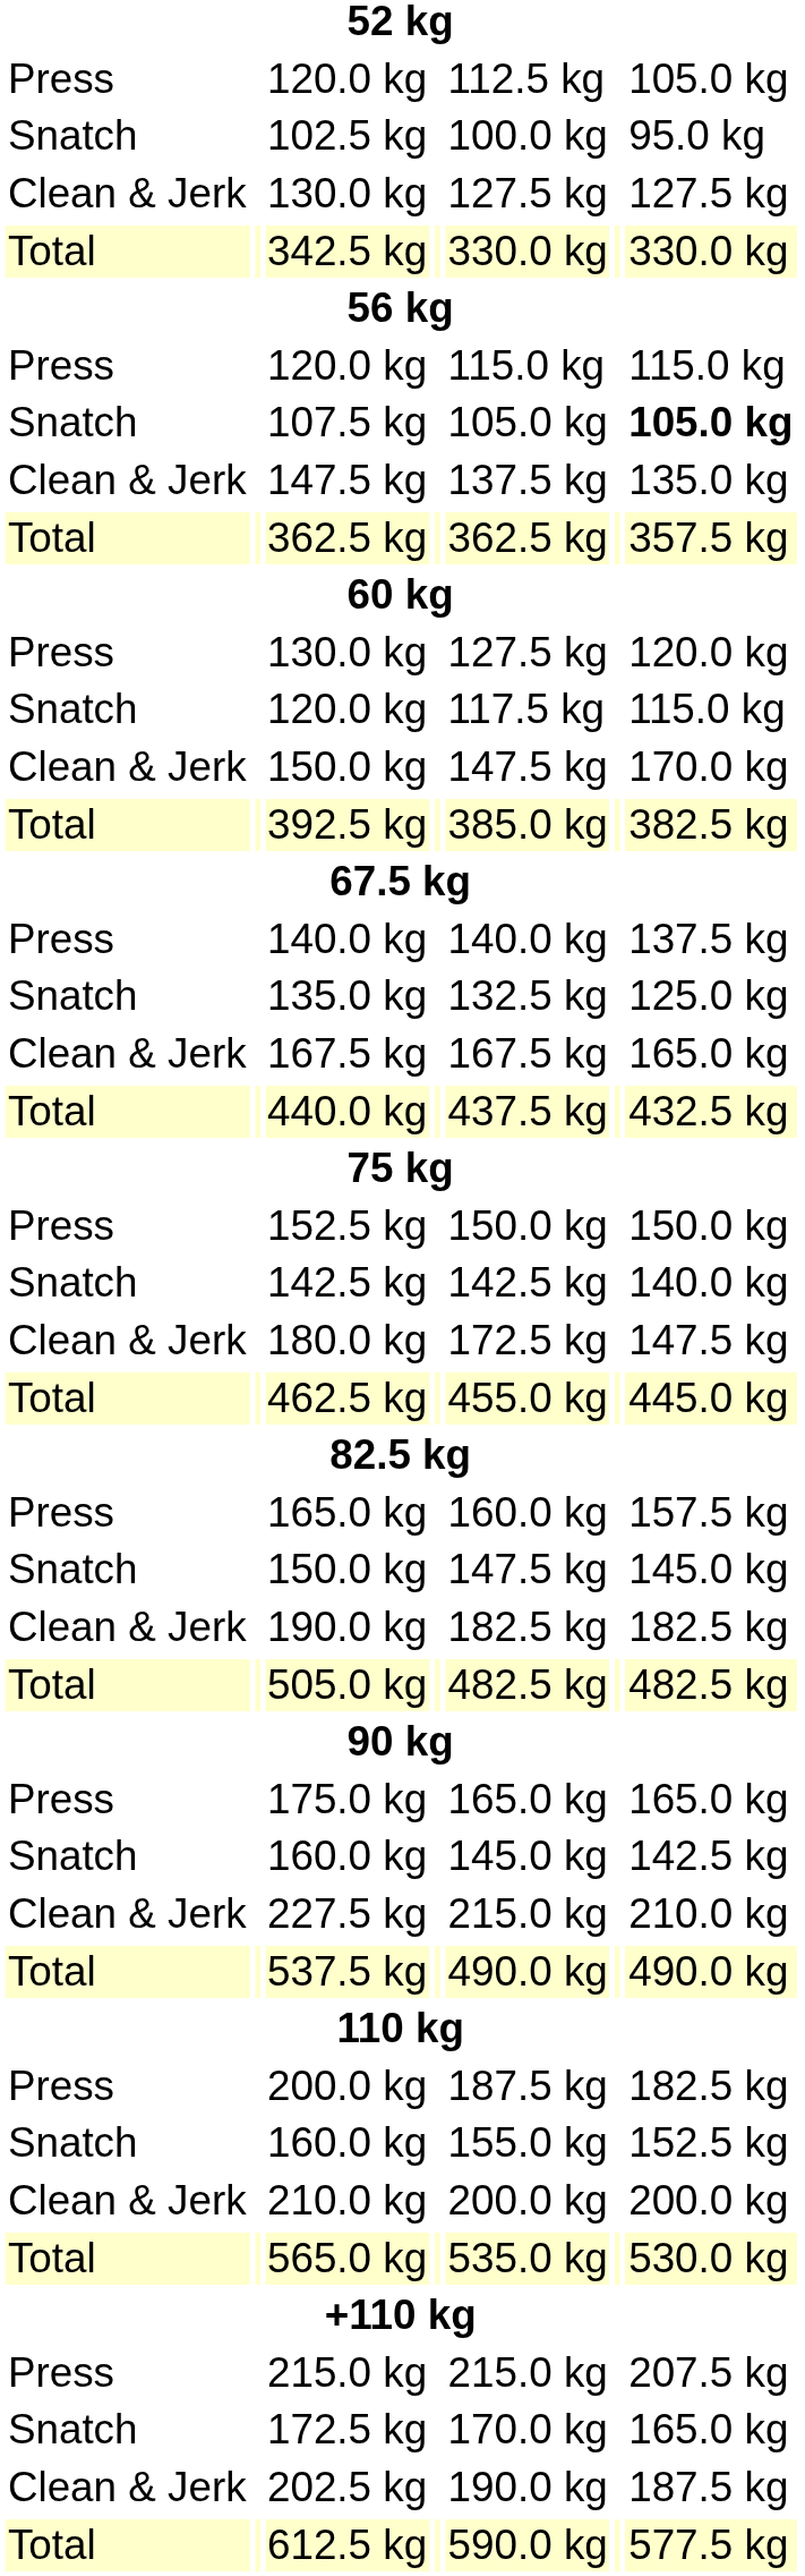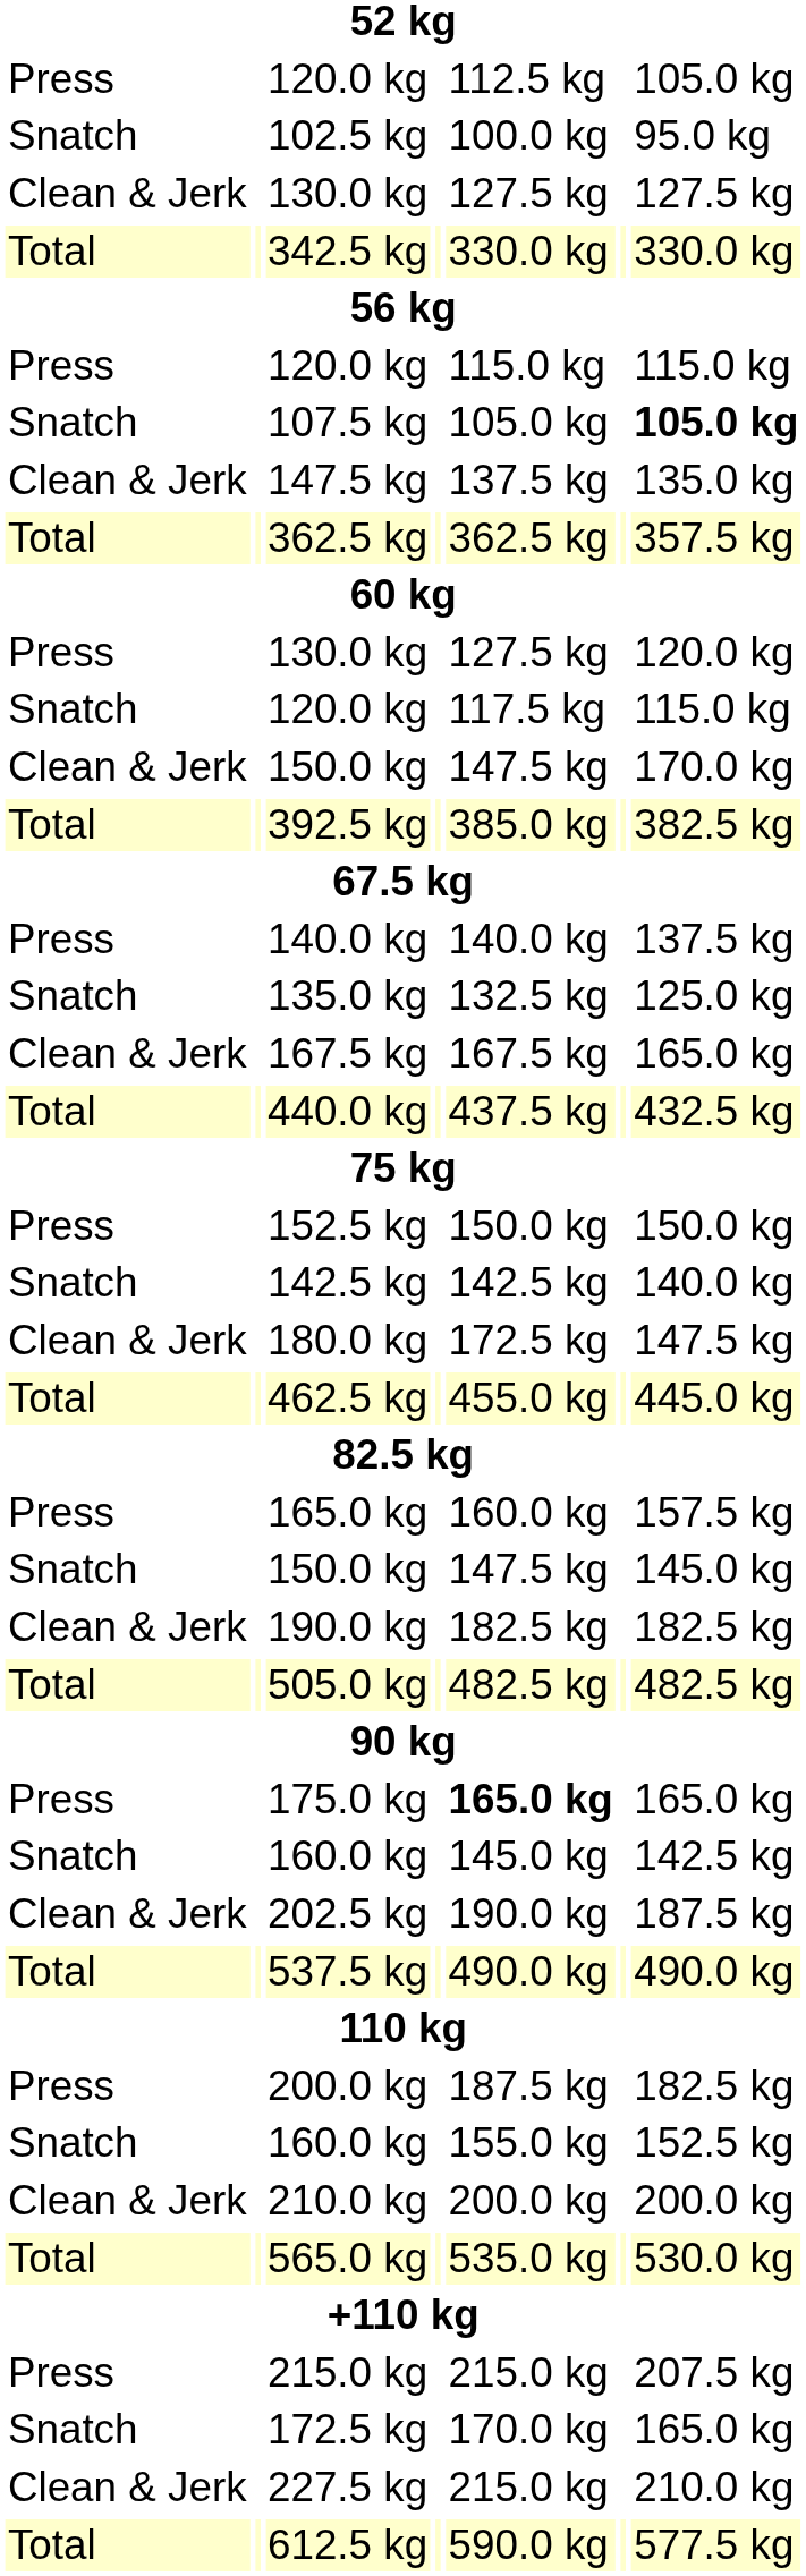 <table>
 <tr>
 <th colspan=7>52 kg</th>
 </tr>
 <tr>
 <td>Press</td>
 <td><s></s></td>
 <td>120.0 kg</td>
 <td></td>
 <td>112.5 kg</td>
 <td><s></s></td>
 <td>105.0 kg</td>
 </tr>
 <tr>
 <td>Snatch</td>
 <td><s></s></td>
 <td>102.5 kg</td>
 <td><s></s></td>
 <td>100.0 kg</td>
 <td></td>
 <td>95.0 kg</td>
 </tr>
 <tr>
 <td>Clean & Jerk</td>
 <td></td>
 <td>130.0 kg</td>
 <td></td>
 <td>127.5 kg</td>
 <td><s></s></td>
 <td>127.5 kg</td>
 </tr>
 <tr bgcolor=#ffffcc>
 <td>Total</td>
 <td><s></s></td>
 <td>342.5 kg<br></td>
 <td><s></s></td>
 <td>330.0 kg</td>
 <td><s></s></td>
 <td>330.0 kg</td>
 </tr>
 <tr>
 <th colspan=7>56 kg</th>
 </tr>
 <tr>
 <td>Press</td>
 <td><s></s></td>
 <td>120.0 kg</td>
 <td></td>
 <td>115.0 kg</td>
 <td></td>
 <td>115.0 kg</td>
 </tr>
 <tr>
 <td>Snatch</td>
 <td><s></s></td>
 <td>107.5 kg</td>
 <td></td>
 <td>105.0 kg</td>
 <td><s></s></td>
 <td><strong>105.0 kg</strong></td>
 </tr>
 <tr>
 <td>Clean & Jerk</td>
 <td></td>
 <td>147.5 kg</td>
 <td><s></s></td>
 <td>137.5 kg</td>
 <td></td>
 <td>135.0 kg</td>
 </tr>
 <tr bgcolor=#ffffcc>
 <td>Total</td>
 <td></td>
 <td>362.5 kg</td>
 <td><s></s></td>
 <td>362.5 kg</td>
 <td><s></s></td>
 <td>357.5 kg</td>
 </tr>
 <tr>
 <th colspan=7>60 kg</th>
 </tr>
 <tr>
 <td>Press</td>
 <td></td>
 <td>130.0 kg</td>
 <td><s></s></td>
 <td>127.5 kg</td>
 <td><s></s></td>
 <td>120.0 kg</td>
 </tr>
 <tr>
 <td>Snatch</td>
 <td><s></s></td>
 <td>120.0 kg</td>
 <td><s></s></td>
 <td>117.5 kg</td>
 <td><s></s></td>
 <td>115.0 kg</td>
 </tr>
 <tr>
 <td>Clean & Jerk</td>
 <td><s></s></td>
 <td>150.0 kg</td>
 <td><s></s></td>
 <td>147.5 kg</td>
 <td></td>
 <td>170.0 kg</td>
 </tr>
 <tr bgcolor=#ffffcc>
 <td>Total</td>
 <td><s></s></td>
 <td>392.5 kg</td>
 <td><s></s></td>
 <td>385.0 kg</td>
 <td><s></s></td>
 <td>382.5 kg</td>
 </tr>
 <tr>
 <th colspan=7>67.5 kg</th>
 </tr>
 <tr>
 <td>Press</td>
 <td><s></s></td>
 <td>140.0 kg</td>
 <td></td>
 <td>140.0 kg</td>
 <td></td>
 <td>137.5 kg</td>
 </tr>
 <tr>
 <td>Snatch</td>
 <td></td>
 <td>135.0 kg</td>
 <td></td>
 <td>132.5 kg</td>
 <td></td>
 <td>125.0 kg</td>
 </tr>
 <tr>
 <td>Clean & Jerk</td>
 <td><s></s></td>
 <td>167.5 kg</td>
 <td></td>
 <td>167.5 kg</td>
 <td></td>
 <td>165.0 kg</td>
 </tr>
 <tr bgcolor=#ffffcc>
 <td>Total</td>
 <td></td>
 <td>440.0 kg</td>
 <td></td>
 <td>437.5 kg</td>
 <td><s></s></td>
 <td>432.5 kg</td>
 </tr>
 <tr>
 <th colspan=7>75 kg</th>
 </tr>
 <tr>
 <td>Press</td>
 <td></td>
 <td>152.5 kg</td>
 <td></td>
 <td>150.0 kg</td>
 <td></td>
 <td>150.0 kg</td>
 </tr>
 <tr>
 <td>Snatch</td>
 <td></td>
 <td>142.5 kg</td>
 <td></td>
 <td>142.5 kg</td>
 <td></td>
 <td>140.0 kg</td>
 </tr>
 <tr>
 <td>Clean & Jerk</td>
 <td></td>
 <td>180.0 kg</td>
 <td></td>
 <td>172.5 kg</td>
 <td></td>
 <td>147.5 kg</td>
 </tr>
 <tr bgcolor=#ffffcc>
 <td>Total</td>
 <td></td>
 <td>462.5 kg</td>
 <td></td>
 <td>455.0 kg</td>
 <td></td>
 <td>445.0 kg</td>
 </tr>
 <tr>
 <th colspan=7>82.5 kg</th>
 </tr>
 <tr>
 <td>Press</td>
 <td></td>
 <td>165.0 kg</td>
 <td></td>
 <td>160.0 kg</td>
 <td></td>
 <td>157.5 kg</td>
 </tr>
 <tr>
 <td>Snatch</td>
 <td></td>
 <td>150.0 kg</td>
 <td></td>
 <td>147.5 kg</td>
 <td></td>
 <td>145.0 kg</td>
 </tr>
 <tr>
 <td>Clean & Jerk</td>
 <td></td>
 <td>190.0 kg</td>
 <td></td>
 <td>182.5 kg</td>
 <td></td>
 <td>182.5 kg</td>
 </tr>
 <tr bgcolor=#ffffcc>
 <td>Total</td>
 <td></td>
 <td>505.0 kg<br></td>
 <td></td>
 <td>482.5 kg</td>
 <td></td>
 <td>482.5 kg</td>
 </tr>
 <tr>
 <th colspan=7>90 kg</th>
 </tr>
 <tr>
 <td>Press</td>
 <td></td>
 <td>175.0 kg</td>
 <td></td>
-<td>165.0 kg</td>
+<td><strong>165.0 kg</strong></td>
 <td></td>
 <td>165.0 kg</td>
 </tr>
 <tr>
 <td>Snatch</td>
 <td></td>
 <td>160.0 kg</td>
 <td></td>
 <td>145.0 kg</td>
 <td></td>
 <td>142.5 kg</td>
 </tr>
 <tr>
 <td>Clean & Jerk</td>
 <td></td>
-<td>227.5 kg<br></td>
+<td>202.5 kg<br></td>
 <td></td>
-<td>215.0 kg</td>
+<td>190.0 kg</td>
 <td></td>
-<td>210.0 kg</td>
+<td>187.5 kg</td>
 </tr>
 <tr bgcolor=#ffffcc>
 <td>Total</td>
 <td></td>
 <td>537.5 kg<br></td>
 <td></td>
 <td>490.0 kg</td>
 <td></td>
 <td>490.0 kg</td>
 </tr>
 <tr>
 <th colspan=7>110 kg</th>
 </tr>
 <tr>
 <td>Press</td>
 <td></td>
 <td>200.0 kg<br></td>
 <td></td>
 <td>187.5 kg</td>
 <td></td>
 <td>182.5 kg</td>
 </tr>
 <tr>
 <td>Snatch</td>
 <td></td>
 <td>160.0 kg</td>
 <td></td>
 <td>155.0 kg</td>
 <td></td>
 <td>152.5 kg</td>
 </tr>
 <tr>
 <td>Clean & Jerk</td>
 <td></td>
 <td>210.0 kg</td>
 <td></td>
 <td>200.0 kg</td>
 <td></td>
 <td>200.0 kg</td>
 </tr>
 <tr bgcolor=#ffffcc>
 <td>Total</td>
 <td></td>
 <td>565.0 kg<br></td>
 <td></td>
 <td>535.0 kg</td>
 <td></td>
 <td>530.0 kg</td>
 </tr>
 <tr>
 <th colspan=7>+110 kg</th>
 </tr>
 <tr>
 <td>Press</td>
 <td></td>
 <td>215.0 kg</td>
 <td></td>
 <td>215.0 kg</td>
 <td></td>
 <td>207.5 kg</td>
 </tr>
 <tr>
 <td>Snatch</td>
 <td></td>
 <td>172.5 kg</td>
 <td></td>
 <td>170.0 kg</td>
 <td></td>
 <td>165.0 kg</td>
 </tr>
 <tr>
 <td>Clean & Jerk</td>
 <td></td>
-<td>202.5 kg<br></td>
+<td>227.5 kg<br></td>
 <td></td>
-<td>190.0 kg</td>
+<td>215.0 kg</td>
 <td></td>
-<td>187.5 kg</td>
+<td>210.0 kg</td>
 </tr>
 <tr bgcolor=#ffffcc>
 <td>Total</td>
 <td></td>
 <td>612.5 kg</td>
 <td></td>
 <td>590.0 kg</td>
 <td></td>
 <td>577.5 kg</td>
 </tr>
 </table>
